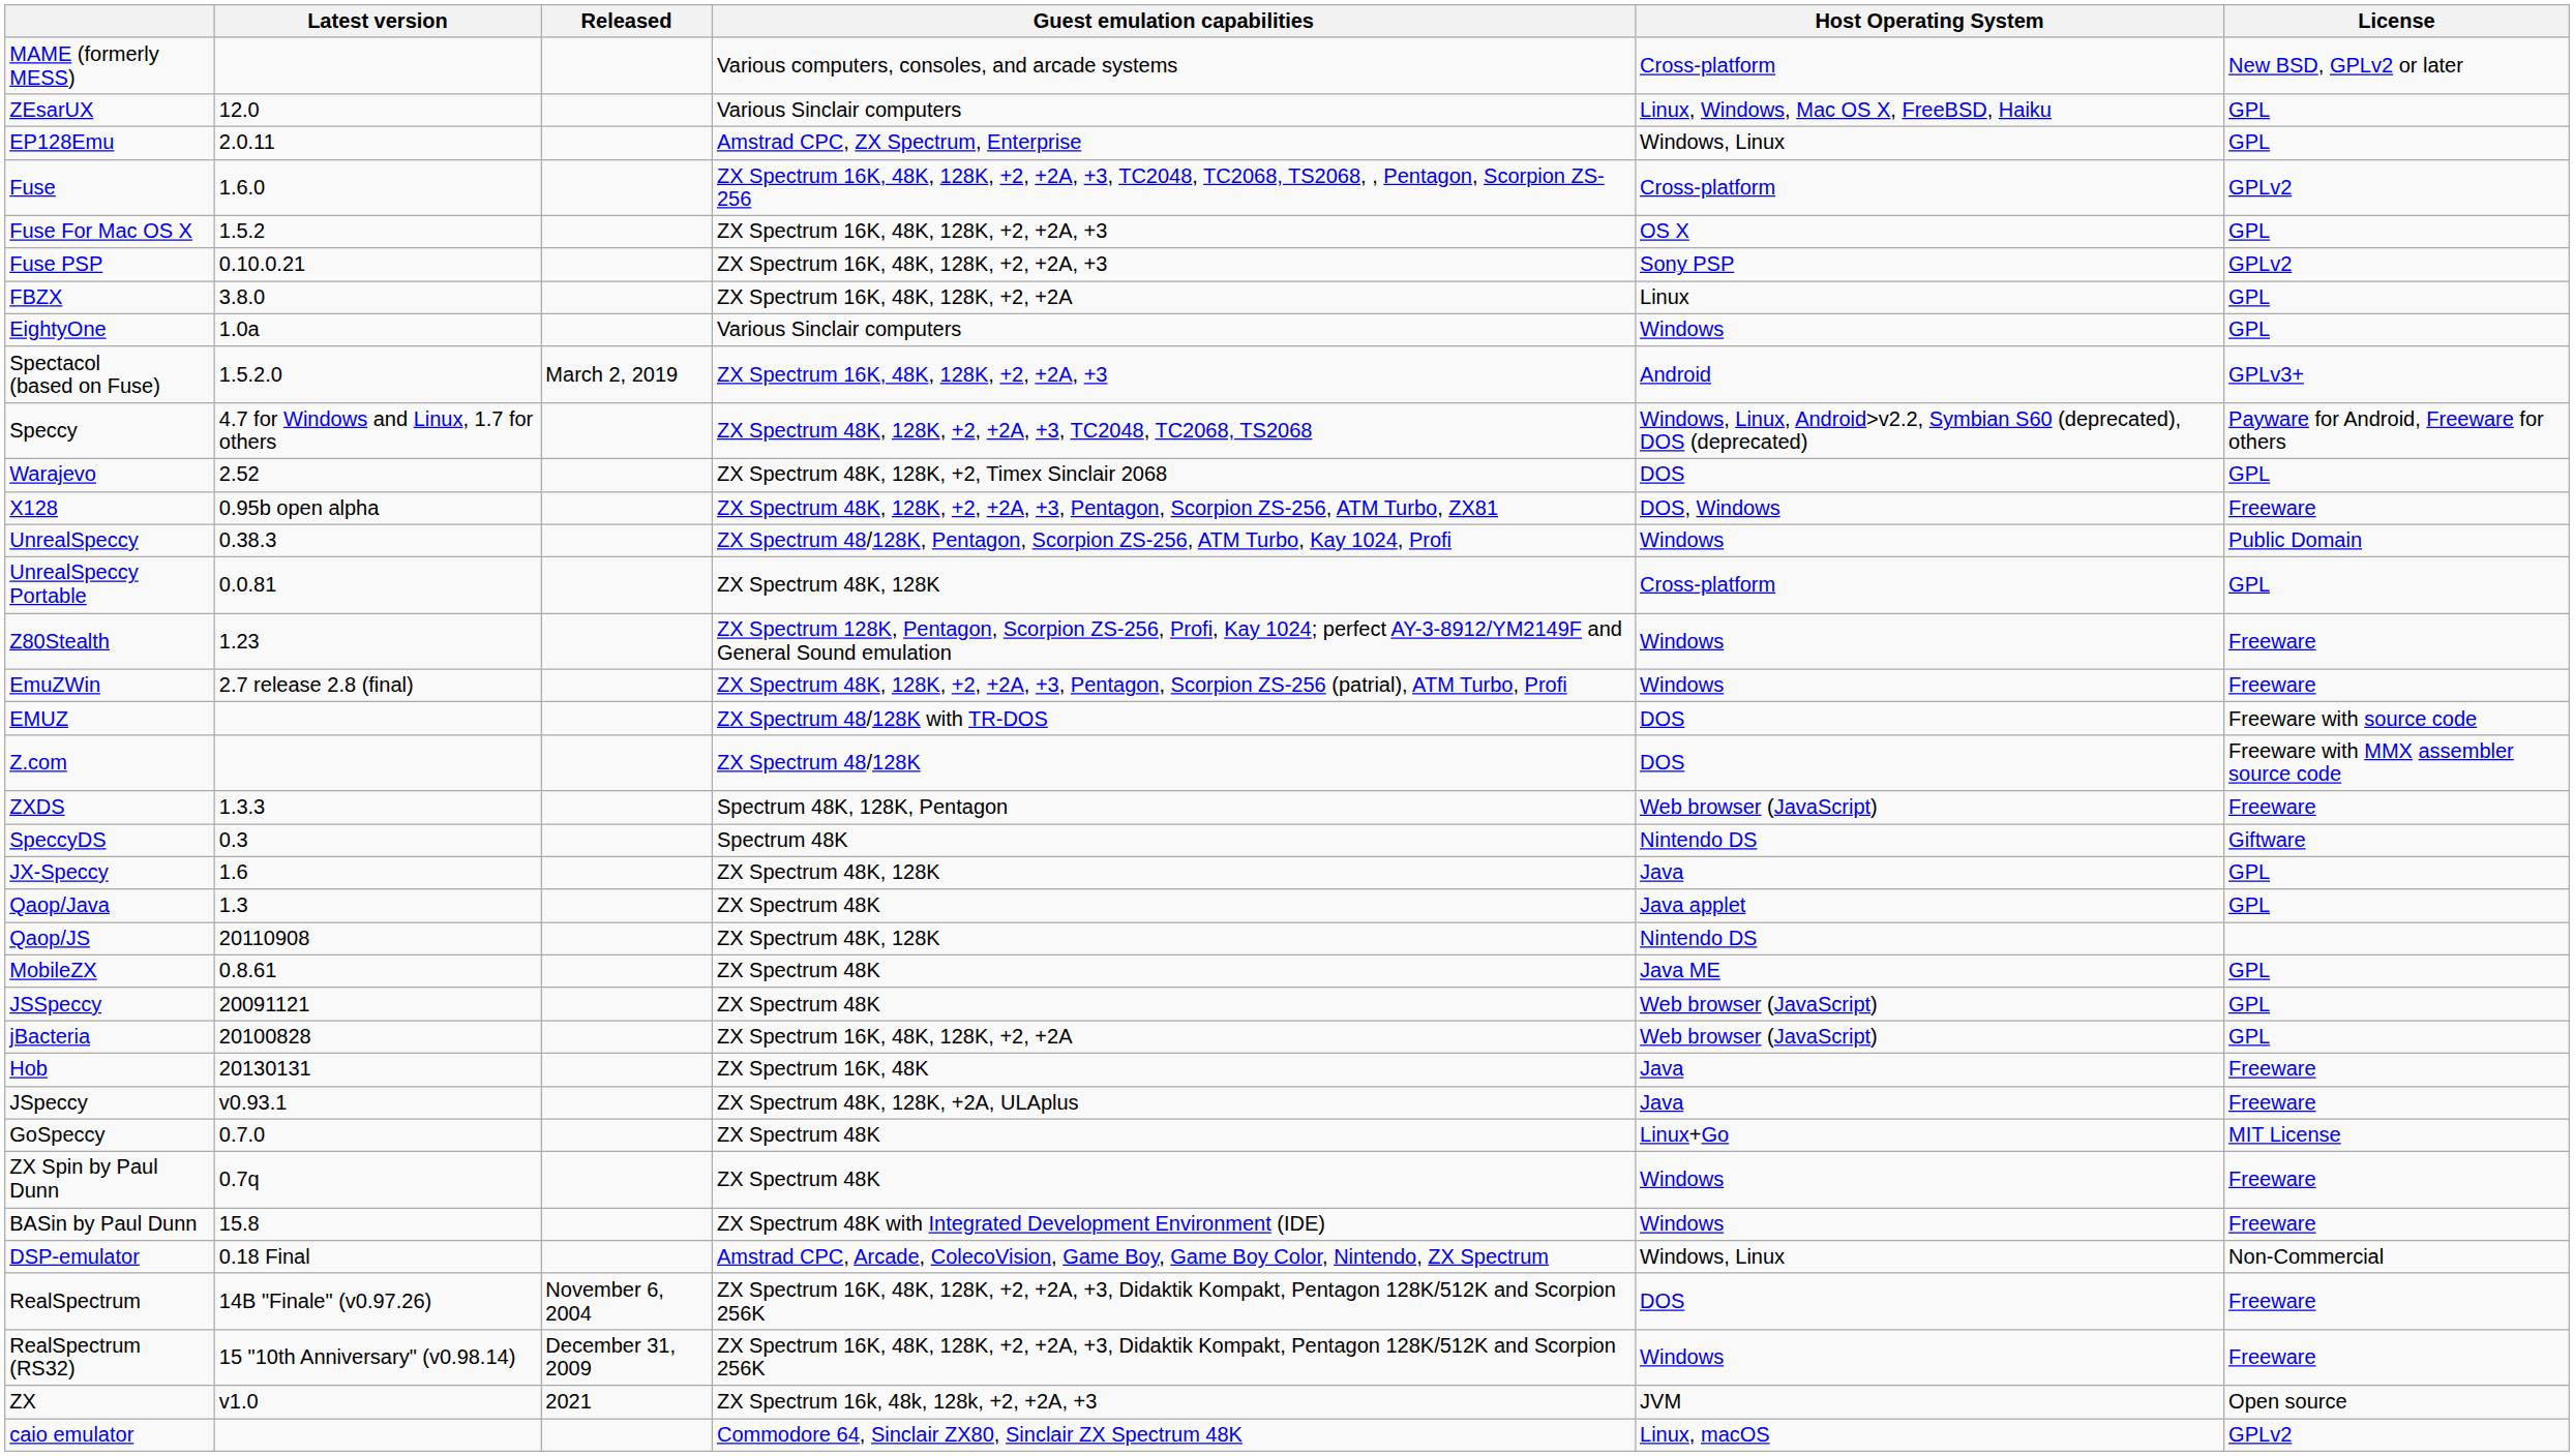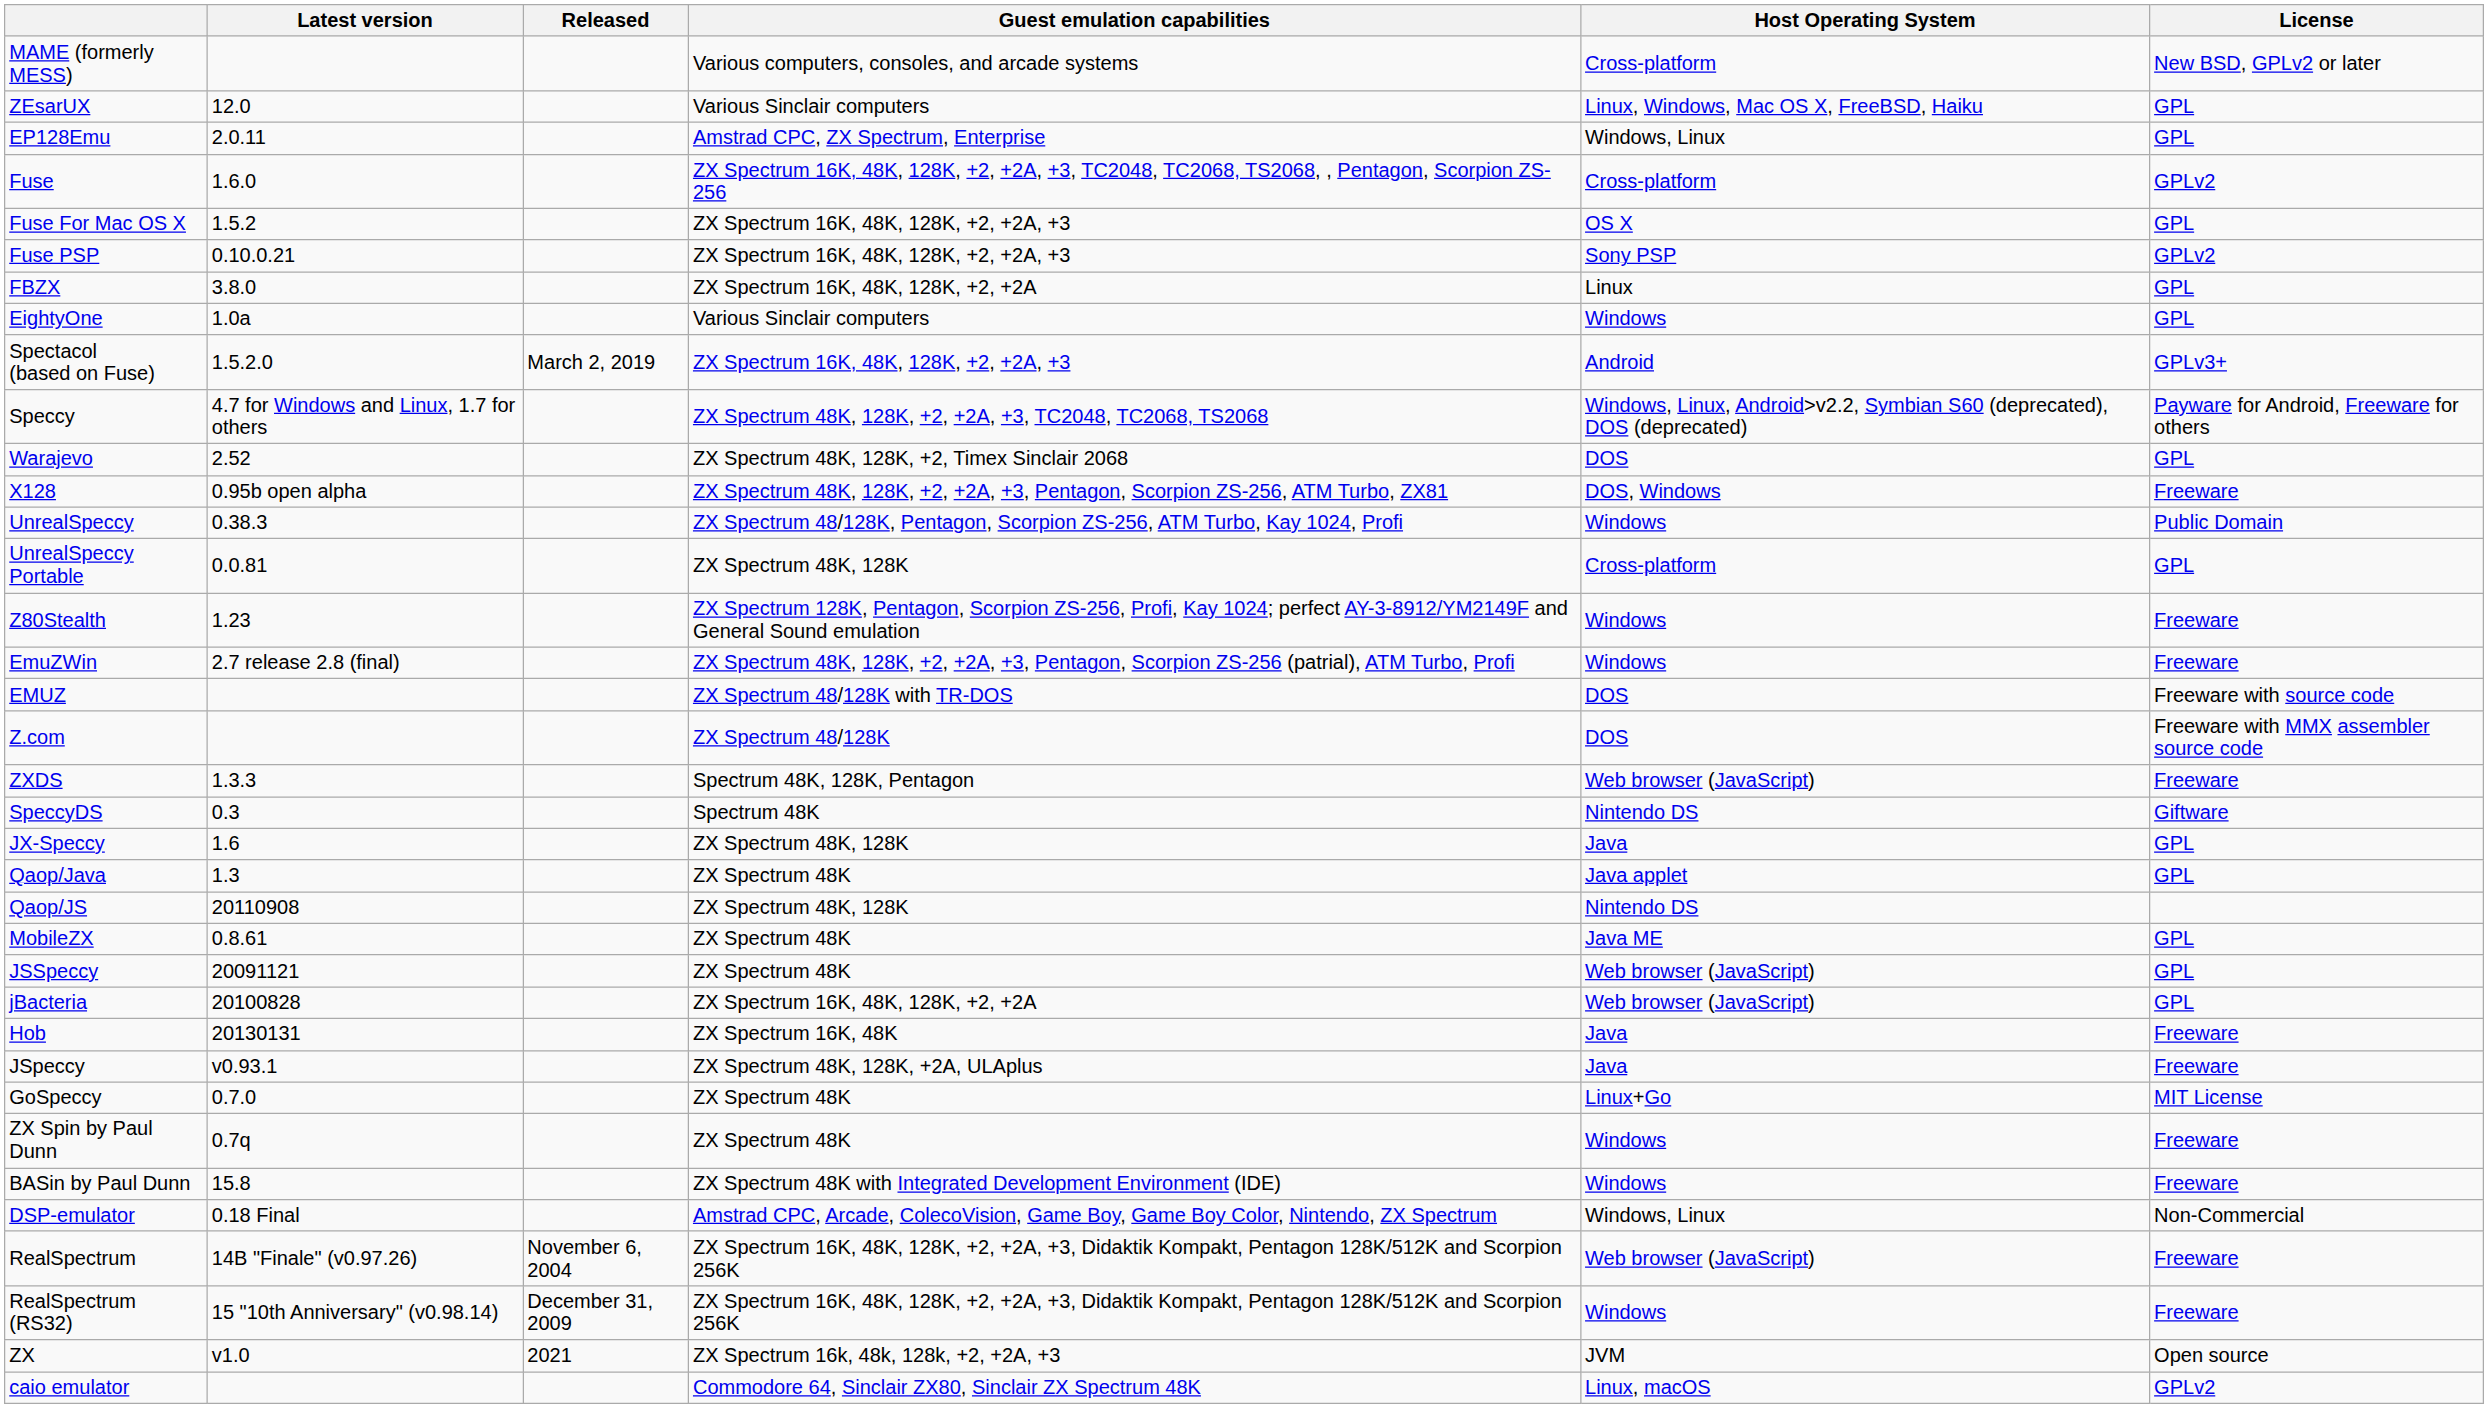 <table class="wikitable sortable" style="width:100%">
 <tr>
 <th></th>
 <th>Latest version</th>
 <th>Released</th>
 <th>Guest emulation capabilities</th>
 <th>Host Operating System</th>
 <th>License</th>
 </tr>
 <tr>
 <td><a href='#'>MAME</a> (formerly <a href='#'>MESS</a>)</td>
 <td></td>
 <td></td>
 <td>Various computers, consoles, and arcade systems</td>
 <td><a href='#'>Cross-platform</a></td>
 <td><a href='#'>New BSD</a>, <a href='#'>GPLv2</a> or later</td>
 </tr>
 <tr>
 <td><a href='#'>ZEsarUX</a></td>
 <td>12.0</td>
 <td></td>
 <td>Various Sinclair computers</td>
 <td><a href='#'>Linux</a>, <a href='#'>Windows</a>, <a href='#'>Mac OS X</a>, <a href='#'>FreeBSD</a>, <a href='#'>Haiku</a></td>
 <td><a href='#'>GPL</a></td>
 </tr>
 <tr>
 <td><a href='#'>EP128Emu</a></td>
 <td>2.0.11</td>
 <td></td>
 <td><a href='#'>Amstrad CPC</a>, <a href='#'>ZX Spectrum</a>, <a href='#'>Enterprise</a></td>
 <td>Windows, Linux</td>
 <td><a href='#'>GPL</a></td>
 </tr>
 <tr>
 <td><a href='#'>Fuse</a></td>
 <td>1.6.0</td>
 <td></td>
 <td><a href='#'>ZX Spectrum 16K, 48K</a>, <a href='#'>128K</a>, <a href='#'>+2</a>, <a href='#'>+2A</a>, <a href='#'>+3</a>, <a href='#'>TC2048</a>, <a href='#'>TC2068, TS2068</a>, , <a href='#'>Pentagon</a>, <a href='#'>Scorpion ZS-256</a></td>
 <td><a href='#'>Cross-platform</a></td>
 <td><a href='#'>GPLv2</a></td>
 </tr>
 <tr>
 <td><a href='#'>Fuse For Mac OS X</a></td>
 <td>1.5.2</td>
 <td></td>
 <td>ZX Spectrum 16K, 48K, 128K, +2, +2A, +3</td>
 <td><a href='#'>OS X</a></td>
 <td><a href='#'>GPL</a></td>
 </tr>
 <tr>
 <td><a href='#'>Fuse PSP</a></td>
 <td>0.10.0.21</td>
 <td></td>
 <td>ZX Spectrum 16K, 48K, 128K, +2, +2A, +3</td>
 <td><a href='#'>Sony PSP</a></td>
 <td><a href='#'>GPLv2</a></td>
 </tr>
 <tr>
 <td><a href='#'>FBZX</a></td>
 <td>3.8.0</td>
 <td></td>
 <td>ZX Spectrum 16K, 48K, 128K, +2, +2A</td>
 <td>Linux</td>
 <td><a href='#'>GPL</a></td>
 </tr>
 <tr>
 <td><a href='#'>EightyOne</a></td>
 <td>1.0a</td>
 <td></td>
 <td>Various Sinclair computers</td>
 <td><a href='#'>Windows</a></td>
 <td><a href='#'>GPL</a></td>
 </tr>
 <tr>
 <td>Spectacol<br>(based on Fuse)</td>
 <td>1.5.2.0</td>
 <td>March 2, 2019</td>
 <td><a href='#'>ZX Spectrum 16K, 48K</a>, <a href='#'>128K</a>, <a href='#'>+2</a>, <a href='#'>+2A</a>, <a href='#'>+3</a></td>
 <td><a href='#'>Android</a></td>
 <td><a href='#'>GPLv3+</a></td>
 </tr>
 <tr>
 <td>Speccy</td>
 <td>4.7 for <a href='#'>Windows</a> and <a href='#'>Linux</a>, 1.7 for others</td>
 <td></td>
 <td><a href='#'>ZX Spectrum 48K</a>, <a href='#'>128K</a>, <a href='#'>+2</a>, <a href='#'>+2A</a>, <a href='#'>+3</a>, <a href='#'>TC2048</a>, <a href='#'>TC2068, TS2068</a></td>
 <td><a href='#'>Windows</a>, <a href='#'>Linux</a>, <a href='#'>Android</a>>v2.2, <a href='#'>Symbian S60</a> (deprecated), <a href='#'>DOS</a> (deprecated)</td>
 <td><a href='#'>Payware</a> for Android, <a href='#'>Freeware</a> for others</td>
 </tr>
 <tr>
 <td><a href='#'>Warajevo</a></td>
 <td>2.52</td>
 <td></td>
 <td>ZX Spectrum 48K, 128K, +2, Timex Sinclair 2068</td>
 <td><a href='#'>DOS</a></td>
 <td><a href='#'>GPL</a></td>
 </tr>
 <tr>
 <td><a href='#'>X128</a></td>
 <td>0.95b open alpha</td>
 <td></td>
 <td><a href='#'>ZX Spectrum 48K</a>, <a href='#'>128K</a>, <a href='#'>+2</a>, <a href='#'>+2A</a>, <a href='#'>+3</a>, <a href='#'>Pentagon</a>, <a href='#'>Scorpion ZS-256</a>, <a href='#'>ATM Turbo</a>, <a href='#'>ZX81</a></td>
 <td><a href='#'>DOS</a>, <a href='#'>Windows</a></td>
 <td><a href='#'>Freeware</a></td>
 </tr>
 <tr>
 <td><a href='#'>UnrealSpeccy</a></td>
 <td>0.38.3</td>
 <td></td>
 <td><a href='#'>ZX Spectrum 48</a>/<a href='#'>128K</a>, <a href='#'>Pentagon</a>, <a href='#'>Scorpion ZS-256</a>, <a href='#'>ATM Turbo</a>, <a href='#'>Kay 1024</a>, <a href='#'>Profi</a></td>
 <td><a href='#'>Windows</a></td>
 <td><a href='#'>Public Domain</a></td>
 </tr>
 <tr>
 <td><a href='#'>UnrealSpeccy Portable</a></td>
 <td>0.0.81</td>
 <td></td>
 <td>ZX Spectrum 48K, 128K</td>
 <td><a href='#'>Cross-platform</a></td>
 <td><a href='#'>GPL</a></td>
 </tr>
 <tr>
 <td><a href='#'>Z80Stealth</a></td>
 <td>1.23</td>
 <td></td>
 <td><a href='#'>ZX Spectrum 128K</a>, <a href='#'>Pentagon</a>, <a href='#'>Scorpion ZS-256</a>, <a href='#'>Profi</a>, <a href='#'>Kay 1024</a>; perfect <a href='#'>AY-3-8912/YM2149F</a> and General Sound emulation</td>
 <td><a href='#'>Windows</a></td>
 <td><a href='#'>Freeware</a></td>
 </tr>
 <tr>
 <td><a href='#'>EmuZWin</a></td>
 <td>2.7 release 2.8 (final)</td>
 <td></td>
 <td><a href='#'>ZX Spectrum 48K</a>, <a href='#'>128K</a>, <a href='#'>+2</a>, <a href='#'>+2A</a>, <a href='#'>+3</a>, <a href='#'>Pentagon</a>, <a href='#'>Scorpion ZS-256</a> (patrial), <a href='#'>ATM Turbo</a>, <a href='#'>Profi</a></td>
 <td><a href='#'>Windows</a></td>
 <td><a href='#'>Freeware</a></td>
 </tr>
 <tr>
 <td><a href='#'>EMUZ</a></td>
 <td></td>
 <td></td>
 <td><a href='#'>ZX Spectrum 48</a>/<a href='#'>128K</a> with <a href='#'>TR-DOS</a></td>
 <td><a href='#'>DOS</a></td>
 <td>Freeware with  <a href='#'>source code</a></td>
 </tr>
 <tr>
 <td><a href='#'>Z.com</a></td>
 <td></td>
 <td></td>
 <td><a href='#'>ZX Spectrum 48</a>/<a href='#'>128K</a></td>
 <td><a href='#'>DOS</a></td>
 <td>Freeware with <a href='#'>MMX</a> <a href='#'>assembler</a> <a href='#'>source code</a></td>
 </tr>
 <tr>
 <td><a href='#'>ZXDS</a></td>
 <td>1.3.3</td>
 <td></td>
 <td>Spectrum 48K, 128K, Pentagon</td>
 <td><a href='#'>Web browser</a> (<a href='#'>JavaScript</a>)</td>
 <td><a href='#'>Freeware</a></td>
 </tr>
 <tr>
 <td><a href='#'>SpeccyDS</a></td>
 <td>0.3</td>
 <td></td>
 <td>Spectrum 48K</td>
 <td><a href='#'>Nintendo DS</a></td>
 <td><a href='#'>Giftware</a></td>
 </tr>
 <tr>
 <td><a href='#'>JX-Speccy</a></td>
 <td>1.6</td>
 <td></td>
 <td>ZX Spectrum 48K, 128K</td>
 <td><a href='#'>Java</a></td>
 <td><a href='#'>GPL</a></td>
 </tr>
 <tr>
 <td><a href='#'>Qaop/Java</a></td>
 <td>1.3</td>
 <td></td>
 <td>ZX Spectrum 48K</td>
 <td><a href='#'>Java applet</a></td>
 <td><a href='#'>GPL</a></td>
 </tr>
 <tr>
 <td><a href='#'>Qaop/JS</a></td>
 <td>20110908</td>
 <td></td>
 <td>ZX Spectrum 48K, 128K</td>
 <td><a href='#'>Nintendo DS</a></td>
 <td></td>
 </tr>
 <tr>
 <td><a href='#'>MobileZX</a></td>
 <td>0.8.61</td>
 <td></td>
 <td>ZX Spectrum 48K</td>
 <td><a href='#'>Java ME</a></td>
 <td><a href='#'>GPL</a></td>
 </tr>
 <tr>
 <td><a href='#'>JSSpeccy</a></td>
 <td>20091121</td>
 <td></td>
 <td>ZX Spectrum 48K</td>
 <td><a href='#'>Web browser</a> (<a href='#'>JavaScript</a>)</td>
 <td><a href='#'>GPL</a></td>
 </tr>
 <tr>
 <td><a href='#'>jBacteria</a></td>
 <td>20100828</td>
 <td></td>
 <td>ZX Spectrum 16K, 48K, 128K, +2, +2A</td>
 <td><a href='#'>Web browser</a> (<a href='#'>JavaScript</a>)</td>
 <td><a href='#'>GPL</a></td>
 </tr>
 <tr>
 <td><a href='#'>Hob</a></td>
 <td>20130131</td>
 <td></td>
 <td>ZX Spectrum 16K, 48K</td>
 <td><a href='#'>Java</a></td>
 <td><a href='#'>Freeware</a></td>
 </tr>
 <tr>
 <td>JSpeccy</td>
 <td>v0.93.1</td>
 <td></td>
 <td>ZX Spectrum 48K, 128K, +2A, ULAplus</td>
 <td><a href='#'>Java</a></td>
 <td><a href='#'>Freeware</a></td>
 </tr>
 <tr>
 <td>GoSpeccy</td>
 <td>0.7.0</td>
 <td></td>
 <td>ZX Spectrum 48K</td>
 <td><a href='#'>Linux</a>+<a href='#'>Go</a></td>
 <td><a href='#'>MIT License</a></td>
 </tr>
 <tr>
 <td>ZX Spin by Paul Dunn</td>
 <td>0.7q</td>
 <td></td>
 <td>ZX Spectrum 48K</td>
 <td><a href='#'>Windows</a></td>
 <td><a href='#'>Freeware</a></td>
 </tr>
 <tr>
 <td>BASin by Paul Dunn</td>
 <td>15.8</td>
 <td></td>
 <td>ZX Spectrum 48K with <a href='#'>Integrated Development Environment</a> (IDE)</td>
 <td><a href='#'>Windows</a></td>
 <td><a href='#'>Freeware</a></td>
 </tr>
 <tr>
 <td><a href='#'>DSP-emulator</a></td>
 <td>0.18 Final</td>
 <td></td>
 <td><a href='#'>Amstrad CPC</a>, <a href='#'>Arcade</a>, <a href='#'>ColecoVision</a>, <a href='#'>Game Boy</a>, <a href='#'>Game Boy Color</a>, <a href='#'>Nintendo</a>, <a href='#'>ZX Spectrum</a></td>
 <td>Windows, Linux</td>
 <td>Non-Commercial</td>
 </tr>
 <tr>
 <td>RealSpectrum</td>
 <td>14B "Finale" (v0.97.26)</td>
 <td>November 6, 2004</td>
 <td>ZX Spectrum 16K, 48K, 128K, +2, +2A, +3, Didaktik Kompakt, Pentagon 128K/512K and Scorpion 256K</td>
-<td><a href='#'>DOS</a></td>
+<td><a href='#'>Web browser</a> (<a href='#'>JavaScript</a>)</td>
 <td><a href='#'>Freeware</a></td>
 </tr>
 <tr>
 <td>RealSpectrum (RS32)</td>
 <td>15 "10th Anniversary" (v0.98.14)</td>
 <td>December 31, 2009</td>
 <td>ZX Spectrum 16K, 48K, 128K, +2, +2A, +3, Didaktik Kompakt, Pentagon 128K/512K and Scorpion 256K</td>
 <td><a href='#'>Windows</a></td>
 <td><a href='#'>Freeware</a></td>
 </tr>
 <tr>
 <td>ZX</td>
 <td>v1.0</td>
 <td>2021</td>
 <td>ZX Spectrum 16k, 48k, 128k, +2, +2A, +3</td>
 <td>JVM</td>
 <td>Open source</td>
 </tr>
 <tr>
 <td><a href='#'>caio emulator</a></td>
 <td></td>
 <td></td>
 <td><a href='#'>Commodore 64</a>, <a href='#'>Sinclair ZX80</a>, <a href='#'>Sinclair ZX Spectrum 48K</a></td>
 <td><a href='#'>Linux</a>, <a href='#'>macOS</a></td>
 <td><a href='#'>GPLv2</a></td>
 </tr>
 </table>
